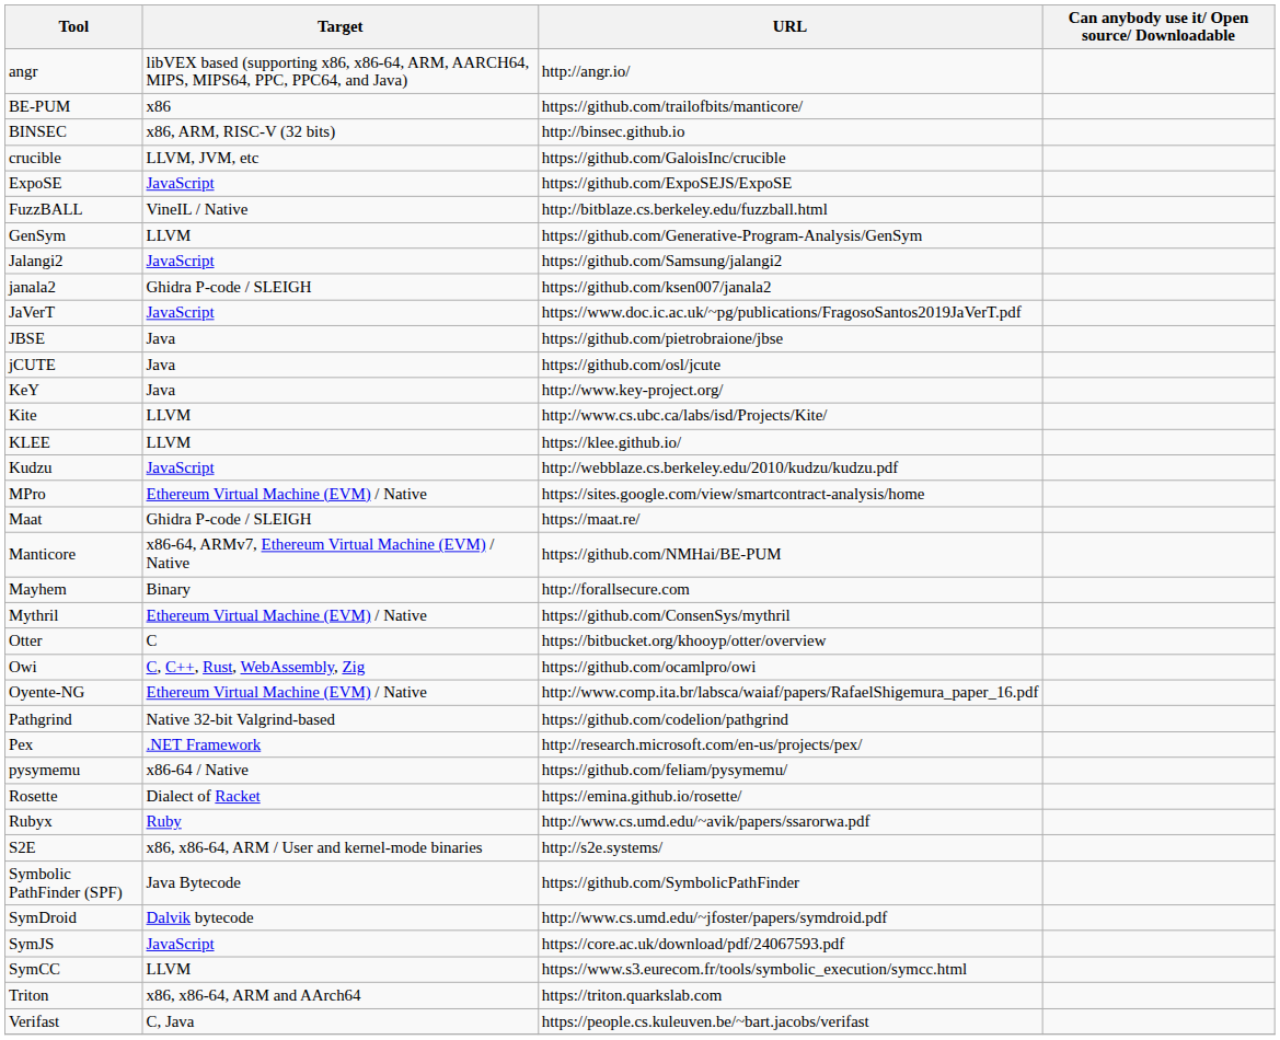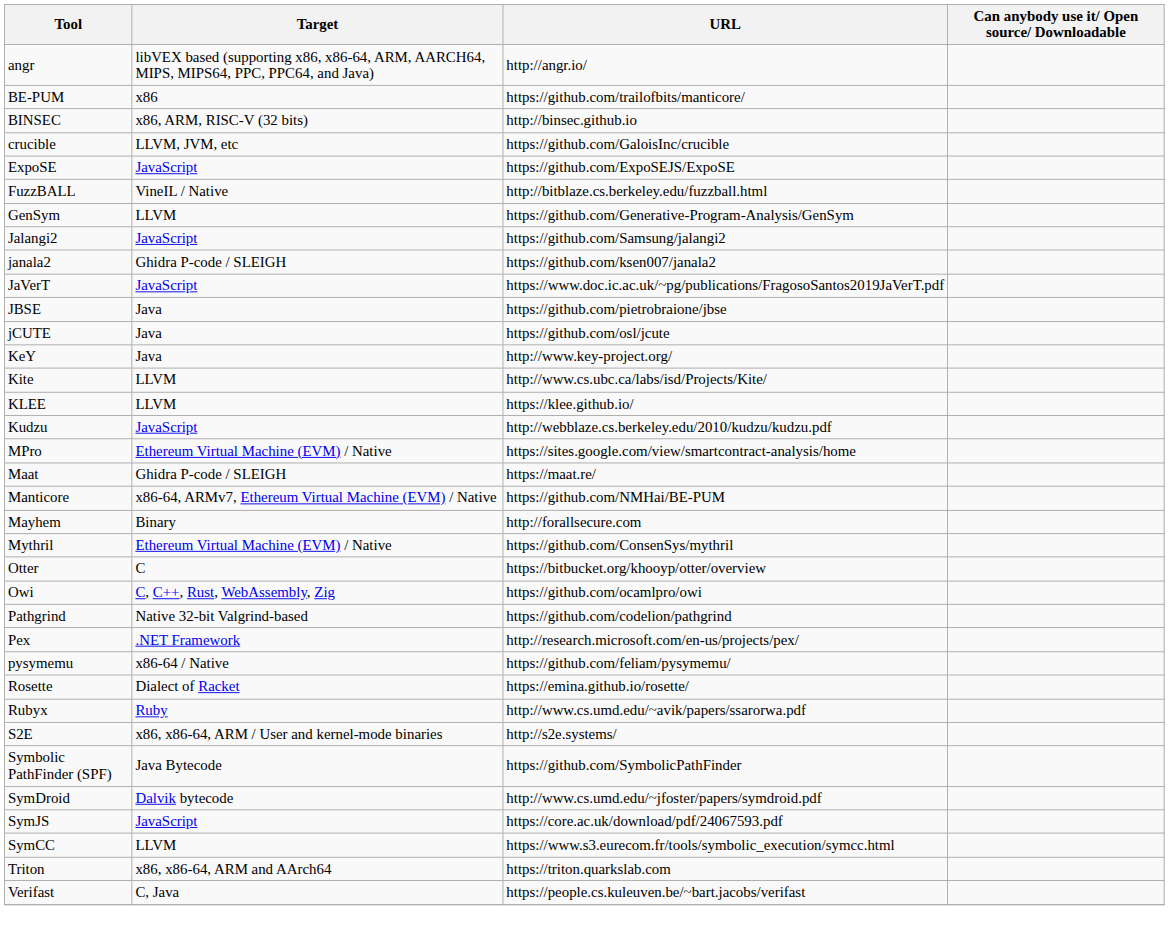 <table class="wikitable sortable">
 <tr>
 <th>Tool</th>
 <th>Target</th>
 <th>URL</th>
 <th>Can anybody use it/ Open source/ Downloadable</th>
 </tr>
 <tr>
 <td>angr</td>
 <td>libVEX based (supporting x86, x86-64, ARM, AARCH64, MIPS, MIPS64, PPC, PPC64, and Java)</td>
 <td>http://angr.io/</td>
 <td></td>
 </tr>
 <tr>
 <td>BE-PUM</td>
 <td>x86</td>
 <td>https://github.com/trailofbits/manticore/</td>
 <td></td>
 </tr>
 <tr>
 <td>BINSEC</td>
 <td>x86, ARM, RISC-V (32 bits)</td>
 <td>http://binsec.github.io</td>
 <td></td>
 </tr>
 <tr>
 <td>crucible</td>
 <td>LLVM, JVM, etc</td>
 <td>https://github.com/GaloisInc/crucible</td>
 <td></td>
 </tr>
 <tr>
 <td>ExpoSE</td>
 <td><a href='#'>JavaScript</a></td>
 <td>https://github.com/ExpoSEJS/ExpoSE</td>
 <td></td>
 </tr>
 <tr>
 <td>FuzzBALL</td>
 <td>VineIL / Native</td>
 <td>http://bitblaze.cs.berkeley.edu/fuzzball.html</td>
 <td></td>
 </tr>
 <tr>
 <td>GenSym</td>
 <td>LLVM</td>
 <td>https://github.com/Generative-Program-Analysis/GenSym</td>
 <td></td>
 </tr>
 <tr>
 <td>Jalangi2</td>
 <td><a href='#'>JavaScript</a></td>
 <td>https://github.com/Samsung/jalangi2</td>
 <td></td>
 </tr>
 <tr>
 <td>janala2</td>
 <td>Ghidra P-code / SLEIGH</td>
 <td>https://github.com/ksen007/janala2</td>
 <td></td>
 </tr>
 <tr>
 <td>JaVerT</td>
 <td><a href='#'>JavaScript</a></td>
 <td>https://www.doc.ic.ac.uk/~pg/publications/FragosoSantos2019JaVerT.pdf</td>
 <td></td>
 </tr>
 <tr>
 <td>JBSE</td>
 <td>Java</td>
 <td>https://github.com/pietrobraione/jbse</td>
 <td></td>
 </tr>
 <tr>
 <td>jCUTE</td>
 <td>Java</td>
 <td>https://github.com/osl/jcute</td>
 <td></td>
 </tr>
 <tr>
 <td>KeY</td>
 <td>Java</td>
 <td>http://www.key-project.org/</td>
 <td></td>
 </tr>
 <tr>
 <td>Kite</td>
 <td>LLVM</td>
 <td>http://www.cs.ubc.ca/labs/isd/Projects/Kite/</td>
 <td></td>
 </tr>
 <tr>
 <td>KLEE</td>
 <td>LLVM</td>
 <td>https://klee.github.io/</td>
 <td></td>
 </tr>
 <tr>
 <td>Kudzu</td>
 <td><a href='#'>JavaScript</a></td>
 <td>http://webblaze.cs.berkeley.edu/2010/kudzu/kudzu.pdf</td>
 <td></td>
 </tr>
 <tr>
 <td>MPro</td>
 <td><a href='#'>Ethereum Virtual Machine (EVM)</a> / Native</td>
 <td>https://sites.google.com/view/smartcontract-analysis/home</td>
 <td></td>
 </tr>
 <tr>
 <td>Maat</td>
 <td>Ghidra P-code / SLEIGH</td>
 <td>https://maat.re/</td>
 <td></td>
 </tr>
 <tr>
 <td>Manticore</td>
 <td>x86-64, ARMv7, <a href='#'>Ethereum Virtual Machine (EVM)</a> / Native</td>
 <td>https://github.com/NMHai/BE-PUM</td>
 <td></td>
 </tr>
 <tr>
 <td>Mayhem</td>
 <td>Binary</td>
 <td>http://forallsecure.com</td>
 <td></td>
 </tr>
 <tr>
 <td>Mythril</td>
 <td><a href='#'>Ethereum Virtual Machine (EVM)</a> / Native</td>
 <td>https://github.com/ConsenSys/mythril</td>
 <td></td>
 </tr>
 <tr>
 <td>Otter</td>
 <td>C</td>
 <td>https://bitbucket.org/khooyp/otter/overview</td>
 <td></td>
 </tr>
 <tr>
 <td>Owi </td>
 <td><a href='#'>C</a>, <a href='#'>C++</a>, <a href='#'>Rust</a>, <a href='#'>WebAssembly</a>, <a href='#'>Zig</a></td>
 <td>https://github.com/ocamlpro/owi</td>
 <td></td>
 </tr>
 <tr>
-<td>Oyente-NG</td>
-<td><a href='#'>Ethereum Virtual Machine (EVM)</a> / Native</td>
-<td>http://www.comp.ita.br/labsca/waiaf/papers/RafaelShigemura_paper_16.pdf</td>
-<td></td>
-</tr>
-<tr>
 <td>Pathgrind</td>
 <td>Native 32-bit Valgrind-based</td>
 <td>https://github.com/codelion/pathgrind</td>
 <td></td>
 </tr>
 <tr>
 <td>Pex</td>
 <td><a href='#'>.NET Framework</a></td>
 <td>http://research.microsoft.com/en-us/projects/pex/</td>
 <td></td>
 </tr>
 <tr>
 <td>pysymemu</td>
 <td>x86-64 / Native</td>
 <td>https://github.com/feliam/pysymemu/</td>
 <td></td>
 </tr>
 <tr>
 <td>Rosette</td>
 <td>Dialect of <a href='#'>Racket</a></td>
 <td>https://emina.github.io/rosette/</td>
 <td></td>
 </tr>
 <tr>
 <td>Rubyx</td>
 <td><a href='#'>Ruby</a></td>
 <td>http://www.cs.umd.edu/~avik/papers/ssarorwa.pdf</td>
 <td></td>
 </tr>
 <tr>
 <td>S2E</td>
 <td>x86, x86-64, ARM / User and kernel-mode binaries</td>
 <td>http://s2e.systems/</td>
 <td></td>
 </tr>
 <tr>
 <td>Symbolic PathFinder (SPF)</td>
 <td>Java Bytecode</td>
 <td>https://github.com/SymbolicPathFinder</td>
 <td></td>
 </tr>
 <tr>
 <td>SymDroid</td>
 <td><a href='#'>Dalvik</a> bytecode</td>
 <td>http://www.cs.umd.edu/~jfoster/papers/symdroid.pdf</td>
 <td></td>
 </tr>
 <tr>
 <td>SymJS</td>
 <td><a href='#'>JavaScript</a></td>
 <td>https://core.ac.uk/download/pdf/24067593.pdf</td>
 <td></td>
 </tr>
 <tr>
 <td>SymCC</td>
 <td>LLVM</td>
 <td>https://www.s3.eurecom.fr/tools/symbolic_execution/symcc.html</td>
 <td></td>
 </tr>
 <tr>
 <td>Triton</td>
 <td>x86, x86-64, ARM and AArch64</td>
 <td>https://triton.quarkslab.com</td>
 <td></td>
 </tr>
 <tr>
 <td>Verifast</td>
 <td>C, Java</td>
 <td>https://people.cs.kuleuven.be/~bart.jacobs/verifast</td>
 <td></td>
 </tr>
 <tr>
 </tr>
 </table>
